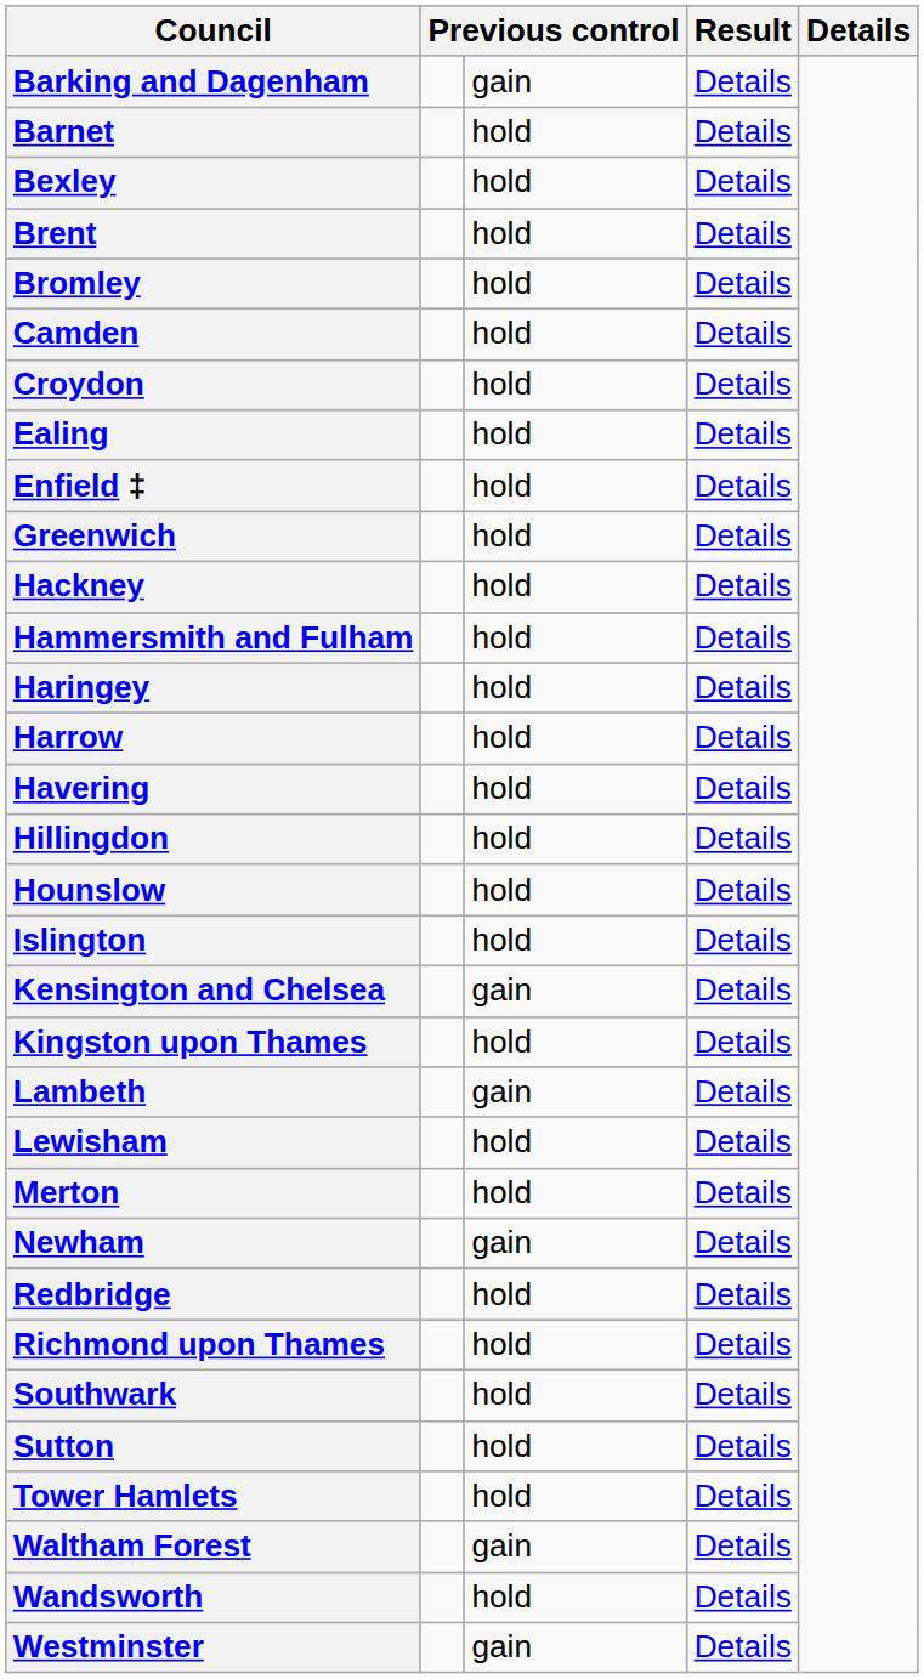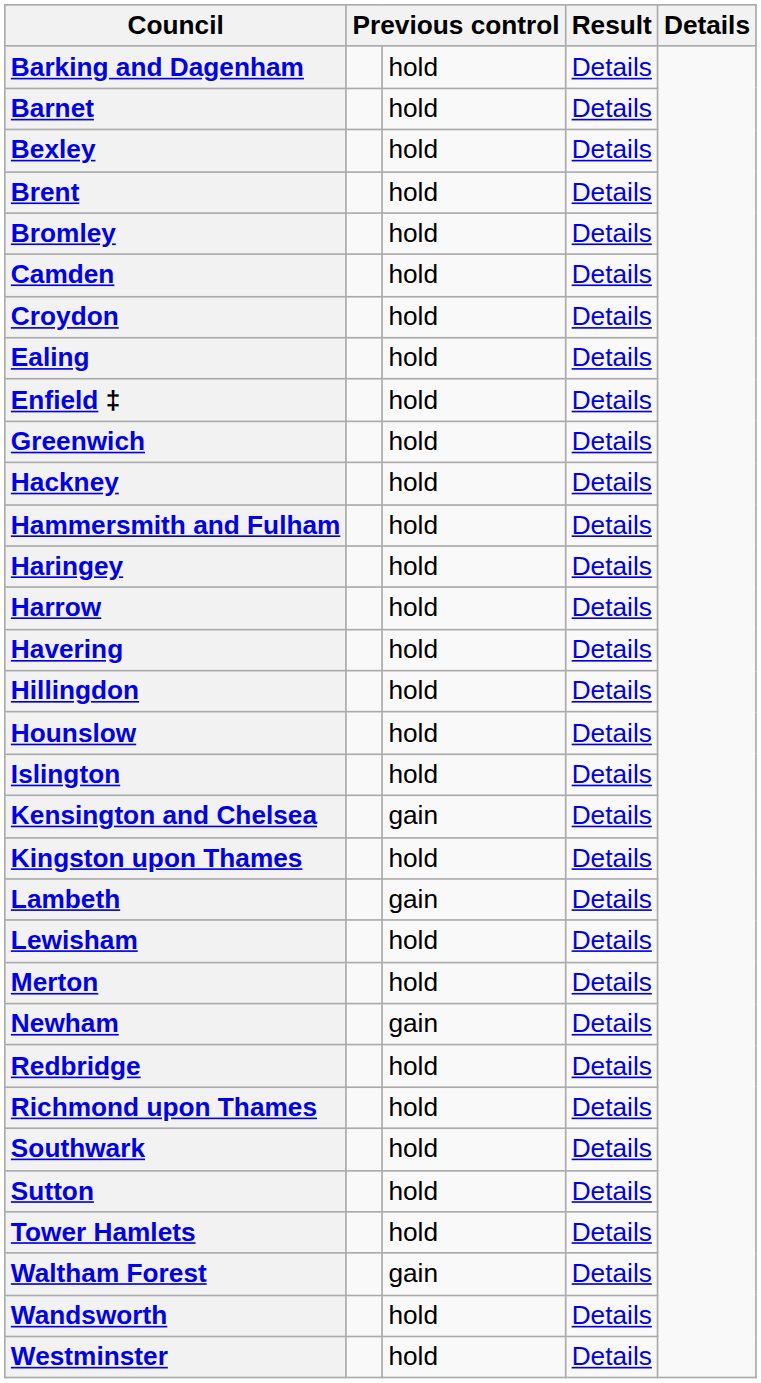 <table class="wikitable sortable" border="1">
 <tr>
 <th scope="col">Council</th>
 <th colspan=2>Previous control</th>
 <th colspan=2>Result</th>
 <th class="unsortable" scope="col">Details</th>
 </tr>
 <tr>
 <th scope="row" style="text-align: left;"><a href='#'>Barking and Dagenham</a></th>
 <td></td>
-<td> gain</td>
+<td> hold</td>
 <td><a href='#'>Details</a></td>
 </tr>
 <tr>
 <th scope="row" style="text-align: left;"><a href='#'>Barnet</a></th>
 <td></td>
 <td> hold</td>
 <td><a href='#'>Details</a></td>
 </tr>
 <tr>
 <th scope="row" style="text-align: left;"><a href='#'>Bexley</a></th>
 <td></td>
 <td> hold</td>
 <td><a href='#'>Details</a></td>
 </tr>
 <tr>
 <th scope="row" style="text-align: left;"><a href='#'>Brent</a></th>
 <td></td>
 <td> hold</td>
 <td><a href='#'>Details</a></td>
 </tr>
 <tr>
 <th scope="row" style="text-align: left;"><a href='#'>Bromley</a></th>
 <td></td>
 <td> hold</td>
 <td><a href='#'>Details</a></td>
 </tr>
 <tr>
 <th scope="row" style="text-align: left;"><a href='#'>Camden</a></th>
 <td></td>
 <td> hold</td>
 <td><a href='#'>Details</a></td>
 </tr>
 <tr>
 <th scope="row" style="text-align: left;"><a href='#'>Croydon</a></th>
 <td></td>
 <td> hold</td>
 <td><a href='#'>Details</a></td>
 </tr>
 <tr>
 <th scope="row" style="text-align: left;"><a href='#'>Ealing</a></th>
 <td></td>
 <td> hold</td>
 <td><a href='#'>Details</a></td>
 </tr>
 <tr>
 <th scope="row" style="text-align: left;"><a href='#'>Enfield</a> ‡</th>
 <td></td>
 <td> hold</td>
 <td><a href='#'>Details</a></td>
 </tr>
 <tr>
 <th scope="row" style="text-align: left;"><a href='#'>Greenwich</a></th>
 <td></td>
 <td> hold</td>
 <td><a href='#'>Details</a></td>
 </tr>
 <tr>
 <th scope="row" style="text-align: left;"><a href='#'>Hackney</a></th>
 <td></td>
 <td> hold</td>
 <td><a href='#'>Details</a></td>
 </tr>
 <tr>
 <th scope="row" style="text-align: left;"><a href='#'>Hammersmith and Fulham</a></th>
 <td></td>
 <td> hold</td>
 <td><a href='#'>Details</a></td>
 </tr>
 <tr>
 <th scope="row" style="text-align: left;"><a href='#'>Haringey</a></th>
 <td></td>
 <td> hold</td>
 <td><a href='#'>Details</a></td>
 </tr>
 <tr>
 <th scope="row" style="text-align: left;"><a href='#'>Harrow</a></th>
 <td></td>
 <td> hold</td>
 <td><a href='#'>Details</a></td>
 </tr>
 <tr>
 <th scope="row" style="text-align: left;"><a href='#'>Havering</a></th>
 <td></td>
 <td> hold</td>
 <td><a href='#'>Details</a></td>
 </tr>
 <tr>
 <th scope="row" style="text-align: left;"><a href='#'>Hillingdon</a></th>
 <td></td>
 <td> hold</td>
 <td><a href='#'>Details</a></td>
 </tr>
 <tr>
 <th scope="row" style="text-align: left;"><a href='#'>Hounslow</a></th>
 <td></td>
 <td> hold</td>
 <td><a href='#'>Details</a></td>
 </tr>
 <tr>
 <th scope="row" style="text-align: left;"><a href='#'>Islington</a></th>
 <td></td>
 <td> hold</td>
 <td><a href='#'>Details</a></td>
 </tr>
 <tr>
 <th scope="row" style="text-align: left;"><a href='#'>Kensington and Chelsea</a></th>
 <td></td>
 <td> gain</td>
 <td><a href='#'>Details</a></td>
 </tr>
 <tr>
 <th scope="row" style="text-align: left;"><a href='#'>Kingston upon Thames</a></th>
 <td></td>
 <td> hold</td>
 <td><a href='#'>Details</a></td>
 </tr>
 <tr>
 <th scope="row" style="text-align: left;"><a href='#'>Lambeth</a></th>
 <td></td>
 <td> gain</td>
 <td><a href='#'>Details</a></td>
 </tr>
 <tr>
 <th scope="row" style="text-align: left;"><a href='#'>Lewisham</a></th>
 <td></td>
 <td> hold</td>
 <td><a href='#'>Details</a></td>
 </tr>
 <tr>
 <th scope="row" style="text-align: left;"><a href='#'>Merton</a></th>
 <td></td>
 <td> hold</td>
 <td><a href='#'>Details</a></td>
 </tr>
 <tr>
 <th scope="row" style="text-align: left;"><a href='#'>Newham</a></th>
 <td></td>
 <td> gain</td>
 <td><a href='#'>Details</a></td>
 </tr>
 <tr>
 <th scope="row" style="text-align: left;"><a href='#'>Redbridge</a></th>
 <td></td>
 <td> hold</td>
 <td><a href='#'>Details</a></td>
 </tr>
 <tr>
 <th scope="row" style="text-align: left;"><a href='#'>Richmond upon Thames</a></th>
 <td></td>
 <td> hold</td>
 <td><a href='#'>Details</a></td>
 </tr>
 <tr>
 <th scope="row" style="text-align: left;"><a href='#'>Southwark</a></th>
 <td></td>
 <td> hold</td>
 <td><a href='#'>Details</a></td>
 </tr>
 <tr>
 <th scope="row" style="text-align: left;"><a href='#'>Sutton</a></th>
 <td></td>
 <td> hold</td>
 <td><a href='#'>Details</a></td>
 </tr>
 <tr>
 <th scope="row" style="text-align: left;"><a href='#'>Tower Hamlets</a></th>
 <td></td>
 <td> hold</td>
 <td><a href='#'>Details</a></td>
 </tr>
 <tr>
 <th scope="row" style="text-align: left;"><a href='#'>Waltham Forest</a></th>
 <td></td>
 <td> gain</td>
 <td><a href='#'>Details</a></td>
 </tr>
 <tr>
 <th scope="row" style="text-align: left;"><a href='#'>Wandsworth</a></th>
 <td></td>
 <td> hold</td>
 <td><a href='#'>Details</a></td>
 </tr>
 <tr>
 <th scope="row" style="text-align: left;"><a href='#'>Westminster</a></th>
 <td></td>
-<td> gain</td>
+<td> hold</td>
 <td><a href='#'>Details</a></td>
 </tr>
 </table>
